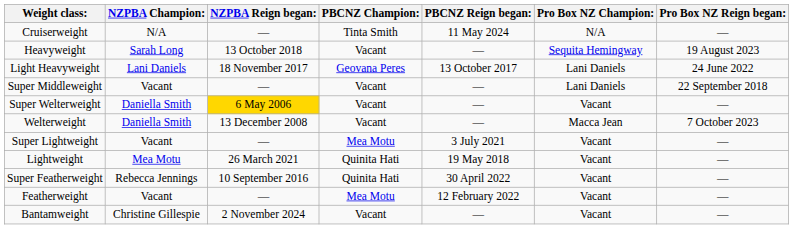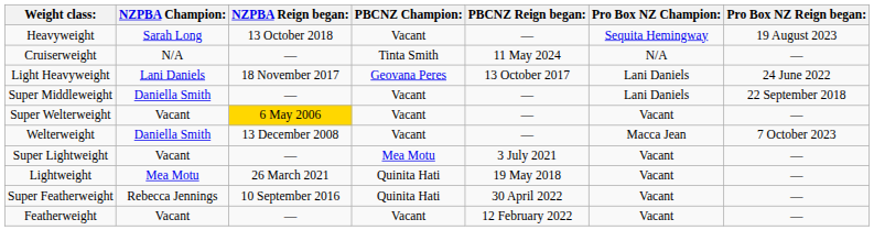 <table class="wikitable">
 <tr>
 <th style="text-align: center;">Weight class:</th>
 <th style="text-align: center;"><a href='#'>NZPBA</a> Champion:</th>
 <th style="text-align: center;"><a href='#'>NZPBA</a> Reign began:</th>
 <th style="text-align: center;">PBCNZ Champion:</th>
 <th style="text-align: center;">PBCNZ Reign began:</th>
 <th style="text-align: center;">Pro Box NZ Champion:</th>
 <th style="text-align: center;">Pro Box NZ Reign began:</th>
 </tr>
 <tr>
+<td style="text-align: center;">Heavyweight</td>
+<td style="text-align: center;"><a href='#'>Sarah Long</a></td>
+<td style="text-align: center;">13 October 2018</td>
+<td style="text-align: center;">Vacant</td>
+<td style="text-align: center;">—</td>
+<td style="text-align: center;"><a href='#'>Sequita Hemingway</a></td>
+<td style="text-align: center;">19 August 2023</td>
+</tr>
+<tr>
 <td style="text-align: center;">Cruiserweight</td>
 <td style="text-align: center;">N/A</td>
 <td style="text-align: center;">—</td>
 <td style="text-align: center;">Tinta Smith</td>
 <td style="text-align: center;">11 May 2024</td>
 <td style="text-align: center;">N/A</td>
 <td style="text-align: center;">—</td>
-</tr>
-<tr>
-<td style="text-align: center;">Heavyweight</td>
-<td style="text-align: center;"><a href='#'>Sarah Long</a></td>
-<td style="text-align: center;">13 October 2018</td>
-<td style="text-align: center;">Vacant</td>
-<td style="text-align: center;">—</td>
-<td style="text-align: center;"><a href='#'>Sequita Hemingway</a></td>
-<td style="text-align: center;">19 August 2023</td>
 </tr>
 <tr>
 <td style="text-align: center;">Light Heavyweight</td>
 <td style="text-align: center;"><a href='#'>Lani Daniels</a></td>
 <td style="text-align: center;">18 November 2017</td>
 <td style="text-align: center;"><a href='#'>Geovana Peres</a></td>
 <td style="text-align: center;">13 October 2017</td>
 <td style="text-align: center;">Lani Daniels</td>
 <td style="text-align: center;">24 June 2022</td>
 </tr>
 <tr>
 <td style="text-align: center;">Super Middleweight</td>
-<td style="text-align: center;">Vacant</td>
+<td style="text-align: center;"><a href='#'>Daniella Smith</a></td>
 <td style="text-align: center;">—</td>
 <td style="text-align: center;">Vacant</td>
 <td style="text-align: center;">—</td>
 <td style="text-align: center;">Lani Daniels</td>
 <td style="text-align: center;">22 September 2018</td>
 </tr>
 <tr>
 <td style="text-align: center;">Super Welterweight</td>
-<td style="text-align: center;"><a href='#'>Daniella Smith</a></td>
+<td style="text-align: center;">Vacant</td>
 <td style="background: gold; text-align: center;">6 May 2006</td>
 <td style="text-align: center;">Vacant</td>
 <td style="text-align: center;">—</td>
 <td style="text-align: center;">Vacant</td>
 <td style="text-align: center;">—</td>
 </tr>
 <tr>
 <td style="text-align: center;">Welterweight</td>
 <td style="text-align: center;"><a href='#'>Daniella Smith</a></td>
 <td style="text-align: center;">13 December 2008</td>
 <td style="text-align: center;">Vacant</td>
 <td style="text-align: center;">—</td>
 <td style="text-align: center;">Macca Jean</td>
 <td style="text-align: center;">7 October 2023</td>
 </tr>
 <tr>
 <td style="text-align: center;">Super Lightweight</td>
 <td style="text-align: center;">Vacant</td>
 <td style="text-align: center;">—</td>
 <td style="text-align: center;"><a href='#'>Mea Motu</a></td>
 <td style="text-align: center;">3 July 2021</td>
 <td style="text-align: center;">Vacant</td>
 <td style="text-align: center;">—</td>
 </tr>
 <tr>
 <td style="text-align: center;">Lightweight</td>
 <td style="text-align: center;"><a href='#'>Mea Motu</a></td>
 <td style="text-align: center;">26 March 2021</td>
 <td style="text-align: center;">Quinita Hati</td>
 <td style="text-align: center;">19 May 2018</td>
 <td style="text-align: center;">Vacant</td>
 <td style="text-align: center;">—</td>
 </tr>
 <tr>
 <td style="text-align: center;">Super Featherweight</td>
 <td style="text-align: center;">Rebecca Jennings</td>
 <td style="text-align: center;">10 September 2016</td>
 <td style="text-align: center;">Quinita Hati</td>
 <td style="text-align: center;">30 April 2022</td>
 <td style="text-align: center;">Vacant</td>
 <td style="text-align: center;">—</td>
 </tr>
 <tr>
 <td style="text-align: center;">Featherweight</td>
 <td style="text-align: center;">Vacant</td>
 <td style="text-align: center;">—</td>
-<td style="text-align: center;"><a href='#'>Mea Motu</a></td>
+<td style="text-align: center;">Vacant</td>
 <td style="text-align: center;">12 February 2022</td>
 <td style="text-align: center;">Vacant</td>
 <td style="text-align: center;">—</td>
 </tr>
-<tr>
-<td style="text-align: center;">Bantamweight</td>
-<td style="text-align: center;">Christine Gillespie</td>
-<td style="text-align: center;">2 November 2024</td>
-<td style="text-align: center;">Vacant</td>
-<td style="text-align: center;">—</td>
-<td style="text-align: center;">Vacant</td>
-<td style="text-align: center;">—</td>
-</tr>
 </table>
